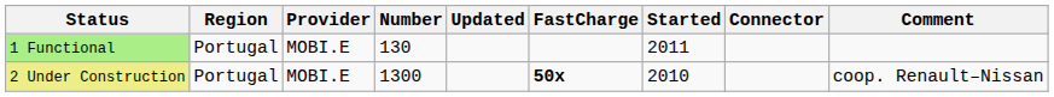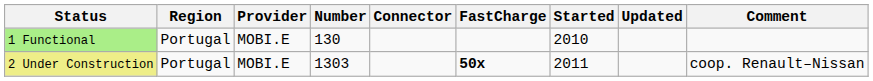 <table class="wikitable sortable" style="clear:both;">
 <tr>
 <th>Status</th>
 <th>Region</th>
 <th>Provider</th>
 <th>Number</th>
-<th>Updated</th>
+<th>Connector</th>
 <th>FastCharge</th>
 <th>Started</th>
-<th>Connector</th>
+<th>Updated</th>
 <th>Comment</th>
 </tr>
 <tr>
 <td style="background: #AE8"><small>1 Functional</small></td>
 <td>Portugal</td>
 <td>MOBI.E</td>
 <td>130</td>
 <td></td>
 <td></td>
-<td>2011</td>
+<td>2010</td>
 <td></td>
 <td></td>
 </tr>
 <tr>
 <td style="background: #EE8"><small>2 Under Construction</small></td>
 <td>Portugal</td>
 <td>MOBI.E</td>
-<td>1300</td>
+<td>1303</td>
 <td></td>
 <td><strong>50x</strong></td>
-<td>2010</td>
+<td>2011</td>
 <td></td>
 <td>coop. Renault–Nissan</td>
 </tr>
 </table>
